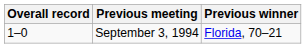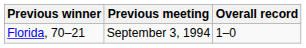 <table class="wikitable">
 <tr>
+<th>Previous winner</th>
+<th>Previous meeting</th>
 <th>Overall record</th>
-<th>Previous meeting</th>
-<th>Previous winner</th>
 </tr>
 <tr>
+<td><a href='#'>Florida</a>, 70–21</td>
+<td>September 3, 1994</td>
 <td>1–0</td>
-<td>September 3, 1994</td>
-<td><a href='#'>Florida</a>, 70–21</td>
 </tr>
 </table>
